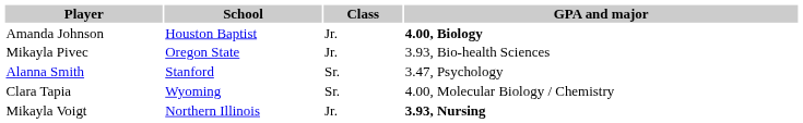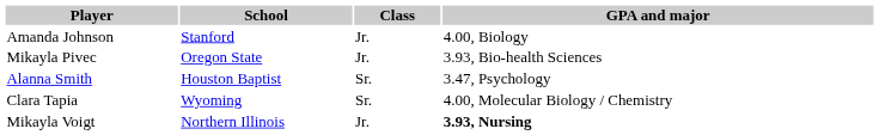 <table style="width:900px" "border:'1' 'solid' 'gray' ">
 <tr>
 <th style="background:#ccc; width:20%;">Player</th>
 <th style="background:#ccc; width:20%;">School</th>
 <th style="background:#ccc; width:10%;">Class</th>
 <th style="background:#ccc; width:50%;">GPA and major</th>
 </tr>
 <tr>
 <td>Amanda Johnson</td>
-<td><a href='#'>Houston Baptist</a></td>
+<td><a href='#'>Stanford</a></td>
 <td>Jr.</td>
-<td><strong>4.00, Biology</strong></td>
+<td>4.00, Biology</td>
 </tr>
 <tr>
 <td>Mikayla Pivec</td>
 <td><a href='#'>Oregon State</a></td>
 <td>Jr.</td>
 <td>3.93, Bio-health Sciences</td>
 </tr>
 <tr>
 <td><a href='#'>Alanna Smith</a></td>
-<td><a href='#'>Stanford</a></td>
+<td><a href='#'>Houston Baptist</a></td>
 <td>Sr.</td>
 <td>3.47, Psychology</td>
 </tr>
 <tr>
 <td>Clara Tapia</td>
 <td><a href='#'>Wyoming</a></td>
 <td>Sr.</td>
 <td>4.00, Molecular Biology / Chemistry</td>
 </tr>
 <tr>
 <td>Mikayla Voigt</td>
 <td><a href='#'>Northern Illinois</a></td>
 <td>Jr.</td>
 <td><strong>3.93, Nursing</strong></td>
 </tr>
 </table>
